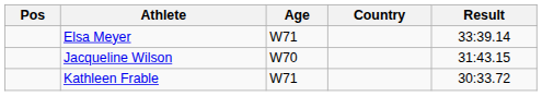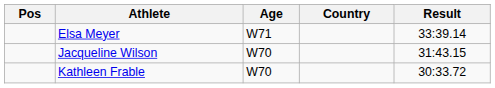 <table class="wikitable"  style="text-align:center; width:50%;">
 <tr>
 <th>Pos</th>
 <th>Athlete</th>
 <th>Age</th>
 <th>Country</th>
 <th>Result</th>
 </tr>
 <tr>
 <td align=center></td>
 <td align=left><a href='#'>Elsa Meyer</a></td>
 <td align=left>W71</td>
 <td align=left></td>
 <td>33:39.14</td>
 </tr>
 <tr>
 <td align=center></td>
 <td align=left><a href='#'>Jacqueline Wilson</a></td>
 <td align=left>W70</td>
 <td align=left></td>
 <td>31:43.15</td>
 </tr>
 <tr>
 <td align=center></td>
 <td align=left><a href='#'>Kathleen Frable</a></td>
-<td align=left>W71</td>
+<td align=left>W70</td>
 <td align=left></td>
 <td>30:33.72</td>
 </tr>
 </table>
